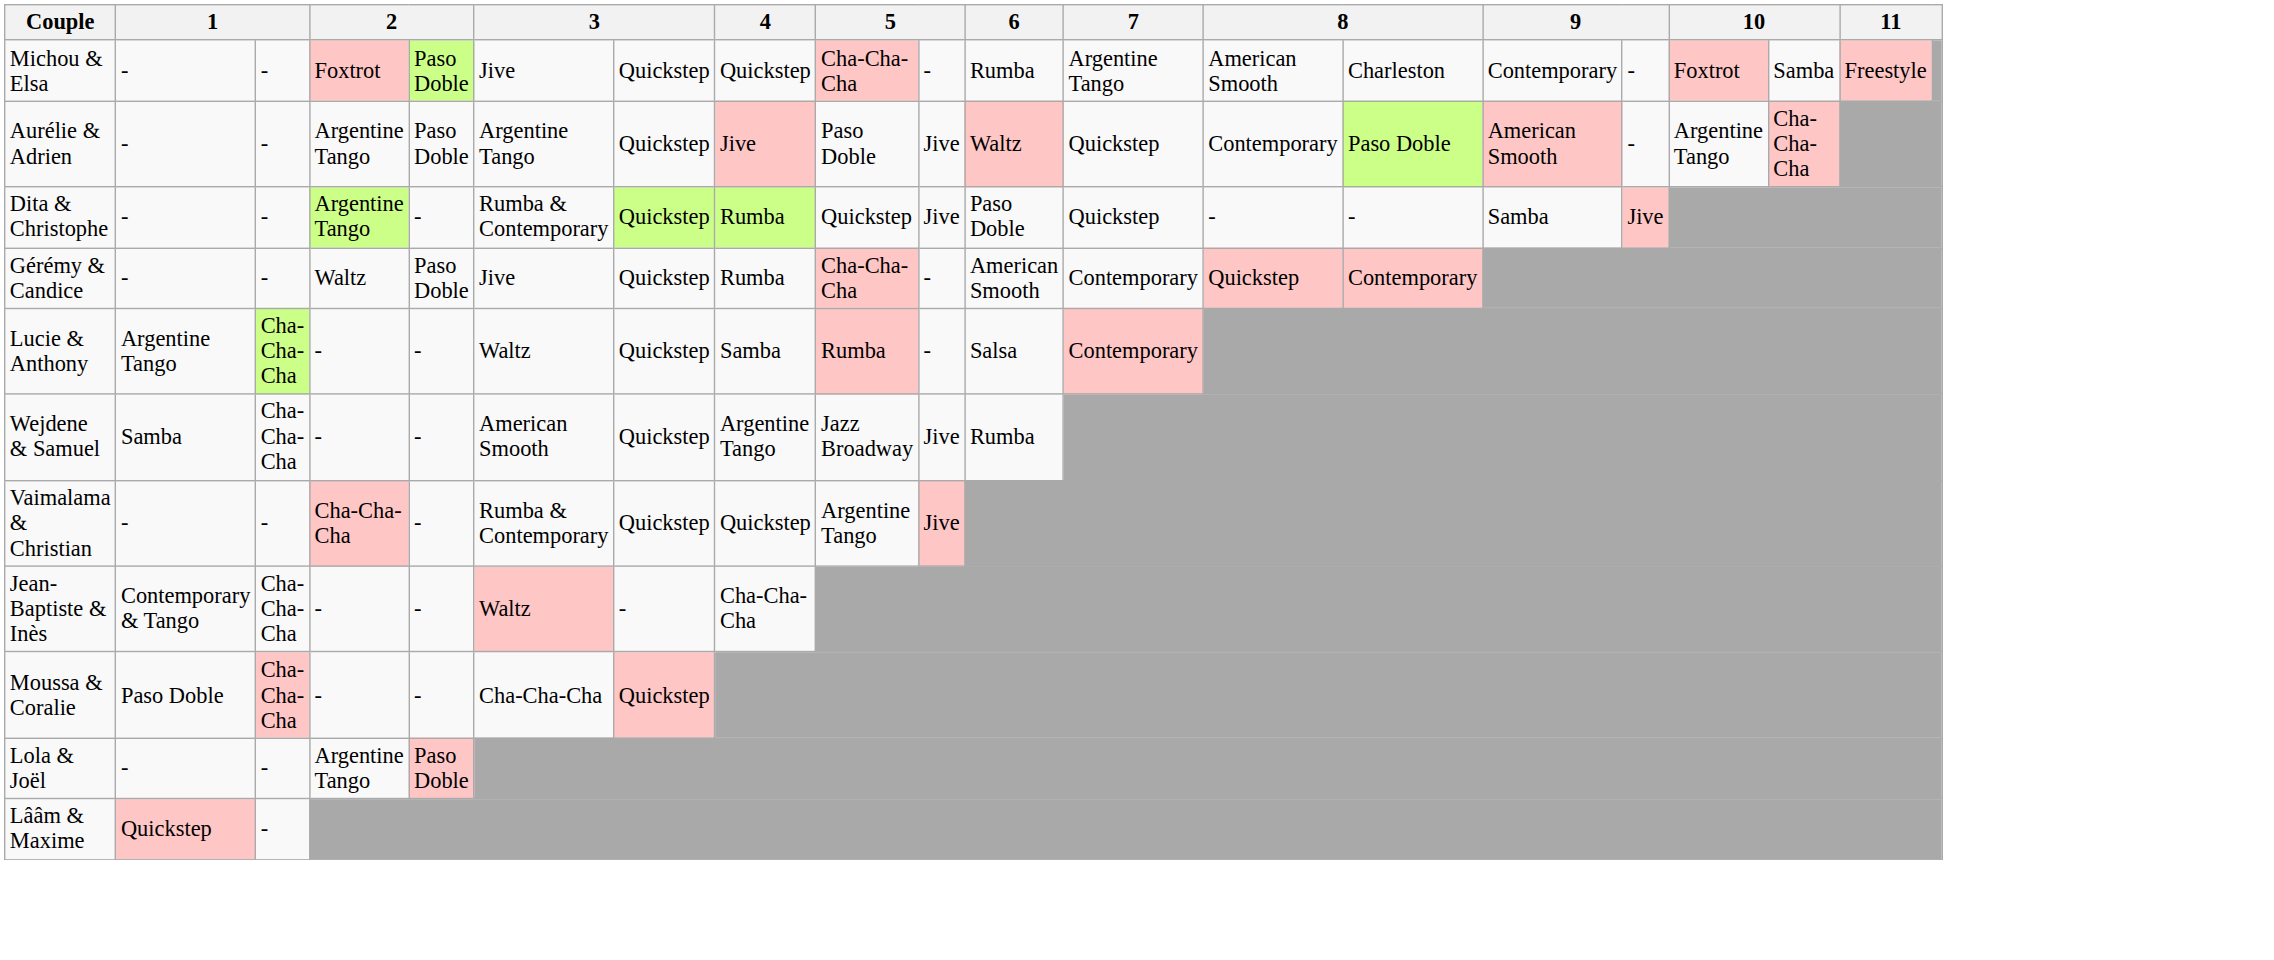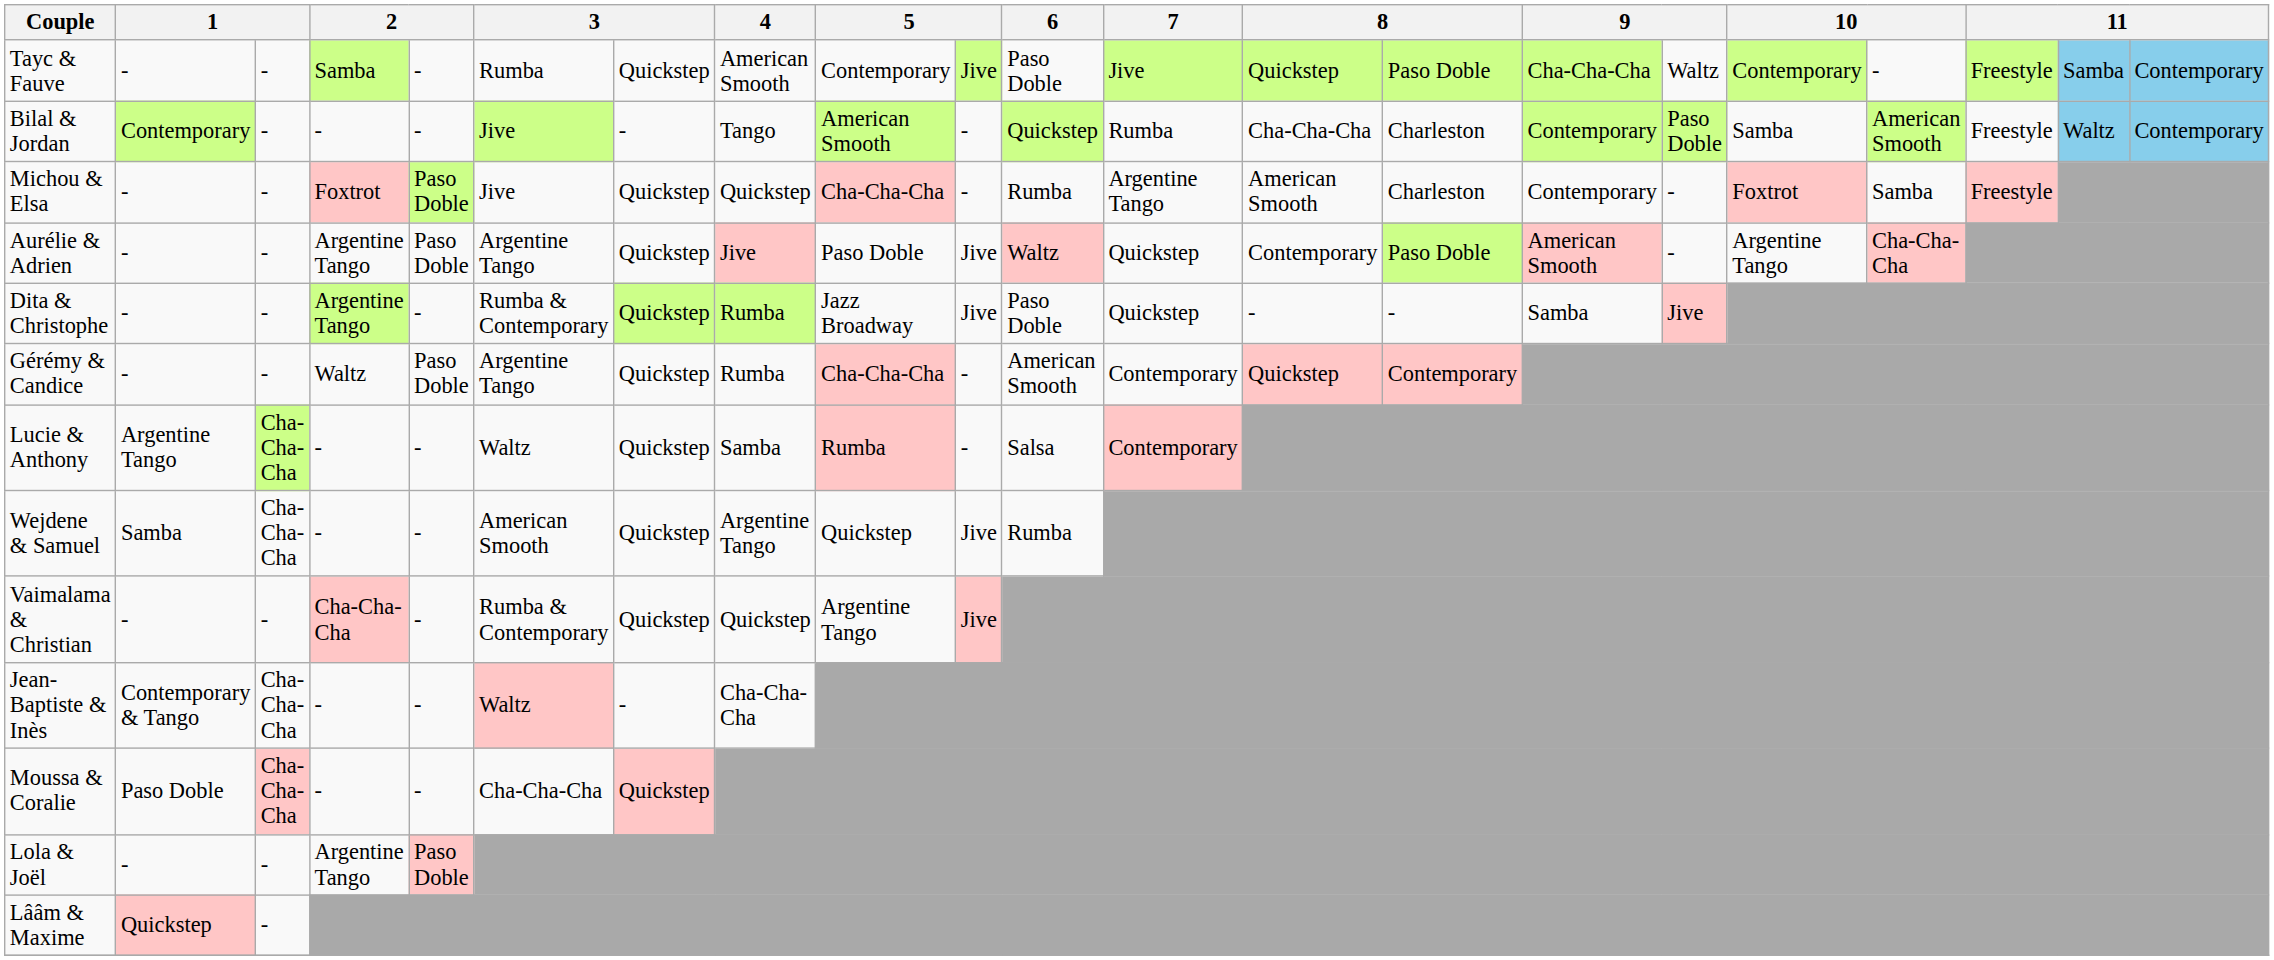 <table class="wikitable" align="center">
 <tr>
 <th>Couple</th>
 <th colspan=2>1</th>
 <th colspan=2>2</th>
 <th colspan=2>3</th>
 <th>4</th>
 <th colspan=2>5</th>
 <th>6</th>
 <th>7</th>
 <th colspan=2>8</th>
 <th colspan=2>9</th>
 <th colspan=2>10</th>
 <th colspan=3>11</th>
+</tr>
+<tr>
+<td>Tayc & Fauve</td>
+<td>-</td>
+<td>-</td>
+<td style="background:#ccff88;">Samba</td>
+<td>-</td>
+<td>Rumba</td>
+<td>Quickstep</td>
+<td>American Smooth</td>
+<td>Contemporary</td>
+<td style="background:#ccff88;">Jive</td>
+<td>Paso Doble</td>
+<td style="background:#ccff88;">Jive</td>
+<td style="background:#ccff88;">Quickstep</td>
+<td style="background:#ccff88;">Paso Doble</td>
+<td style="background:#ccff88;">Cha-Cha-Cha</td>
+<td>Waltz</td>
+<td style="background:#ccff88;">Contemporary</td>
+<td>-</td>
+<td style="background:#ccff88;">Freestyle</td>
+<td style="background:skyblue;">Samba</td>
+<td style="background:skyblue;">Contemporary</td>
+</tr>
+<tr>
+<td>Bilal & Jordan</td>
+<td style="background:#ccff88;">Contemporary</td>
+<td>-</td>
+<td>-</td>
+<td>-</td>
+<td style="background:#ccff88;">Jive</td>
+<td>-</td>
+<td>Tango</td>
+<td style="background:#ccff88;">American Smooth</td>
+<td>-</td>
+<td style="background:#ccff88;">Quickstep</td>
+<td>Rumba</td>
+<td>Cha-Cha-Cha</td>
+<td>Charleston</td>
+<td style="background:#ccff88;">Contemporary</td>
+<td style="background:#ccff88;">Paso Doble</td>
+<td>Samba</td>
+<td style="background:#ccff88;">American Smooth</td>
+<td>Freestyle</td>
+<td style="background:skyblue;">Waltz</td>
+<td style="background:skyblue;">Contemporary</td>
 </tr>
 <tr>
 <td>Michou & Elsa</td>
 <td>-</td>
 <td>-</td>
 <td style="background:#ffc6c6;">Foxtrot</td>
 <td style="background:#ccff88;">Paso Doble</td>
 <td>Jive</td>
 <td>Quickstep</td>
 <td>Quickstep</td>
 <td style="background:#ffc6c6;">Cha-Cha-Cha</td>
 <td>-</td>
 <td>Rumba</td>
 <td>Argentine Tango</td>
 <td>American Smooth</td>
 <td>Charleston</td>
 <td>Contemporary</td>
 <td>-</td>
 <td style="background:#ffc6c6;">Foxtrot</td>
 <td>Samba</td>
 <td style="background:#ffc6c6;">Freestyle</td>
 <td style="background:darkgray;" colspan="2"></td>
 </tr>
 <tr>
 <td>Aurélie & Adrien</td>
 <td>-</td>
 <td>-</td>
 <td>Argentine Tango</td>
 <td>Paso Doble</td>
 <td>Argentine Tango</td>
 <td>Quickstep</td>
 <td style="background:#ffc6c6;">Jive</td>
 <td>Paso Doble</td>
 <td>Jive</td>
 <td style="background:#ffc6c6;">Waltz</td>
 <td>Quickstep</td>
 <td>Contemporary</td>
 <td style="background:#ccff88;">Paso Doble</td>
 <td style="background:#ffc6c6;">American Smooth</td>
 <td>-</td>
 <td>Argentine Tango</td>
 <td style="background:#ffc6c6;">Cha-Cha-Cha</td>
 <td style="background:darkgray;" colspan="3"></td>
 </tr>
 <tr>
 <td>Dita & Christophe</td>
 <td>-</td>
 <td>-</td>
 <td style="background:#ccff88;">Argentine Tango</td>
 <td>-</td>
 <td>Rumba & Contemporary</td>
 <td style="background:#ccff88;">Quickstep</td>
 <td style="background:#ccff88;">Rumba</td>
-<td>Quickstep</td>
+<td>Jazz Broadway</td>
 <td>Jive</td>
 <td>Paso Doble</td>
 <td>Quickstep</td>
 <td>-</td>
 <td>-</td>
 <td>Samba</td>
 <td style="background:#ffc6c6;">Jive</td>
 <td style="background:darkgray;" colspan="5"></td>
 </tr>
 <tr>
 <td>Gérémy & Candice</td>
 <td>-</td>
 <td>-</td>
 <td>Waltz</td>
 <td>Paso Doble</td>
-<td>Jive</td>
+<td>Argentine Tango</td>
 <td>Quickstep</td>
 <td>Rumba</td>
 <td style="background:#ffc6c6;">Cha-Cha-Cha</td>
 <td>-</td>
 <td>American Smooth</td>
 <td>Contemporary</td>
 <td style="background:#ffc6c6;">Quickstep</td>
 <td style="background:#ffc6c6;">Contemporary</td>
 <td style="background:darkgray;" colspan="7"></td>
 </tr>
 <tr>
 <td>Lucie & Anthony</td>
 <td>Argentine Tango</td>
 <td style="background:#ccff88;">Cha-Cha-Cha</td>
 <td>-</td>
 <td>-</td>
 <td>Waltz</td>
 <td>Quickstep</td>
 <td>Samba</td>
 <td style="background:#ffc6c6;">Rumba</td>
 <td>-</td>
 <td>Salsa</td>
 <td style="background:#ffc6c6;">Contemporary</td>
 <td style="background:darkgray;" colspan="9"></td>
 </tr>
 <tr>
 <td>Wejdene & Samuel</td>
 <td>Samba</td>
 <td>Cha-Cha-Cha</td>
 <td>-</td>
 <td>-</td>
 <td>American Smooth</td>
 <td>Quickstep</td>
 <td>Argentine Tango</td>
-<td>Jazz Broadway</td>
+<td>Quickstep</td>
 <td>Jive</td>
 <td>Rumba</td>
 <td style="background:darkgray;" colspan="10"></td>
 </tr>
 <tr>
 <td>Vaimalama & Christian</td>
 <td>-</td>
 <td>-</td>
 <td style="background:#ffc6c6;">Cha-Cha-Cha</td>
 <td>-</td>
 <td>Rumba & Contemporary</td>
 <td>Quickstep</td>
 <td>Quickstep</td>
 <td>Argentine Tango</td>
 <td style="background:#ffc6c6;">Jive</td>
 <td style="background:darkgray;" colspan="11"></td>
 </tr>
 <tr>
 <td>Jean-Baptiste & Inès</td>
 <td>Contemporary & Tango</td>
 <td>Cha-Cha-Cha</td>
 <td>-</td>
 <td>-</td>
 <td style="background:#ffc6c6;">Waltz</td>
 <td>-</td>
 <td>Cha-Cha-Cha</td>
 <td style="background:darkgray;" colspan="13"></td>
 </tr>
 <tr>
 <td>Moussa & Coralie</td>
 <td>Paso Doble</td>
 <td style="background:#ffc6c6;">Cha-Cha-Cha</td>
 <td>-</td>
 <td>-</td>
 <td>Cha-Cha-Cha</td>
 <td style="background:#ffc6c6;">Quickstep</td>
 <td style="background:darkgray;" colspan="14"></td>
 </tr>
 <tr>
 <td>Lola & Joël</td>
 <td>-</td>
 <td>-</td>
 <td>Argentine Tango</td>
 <td style="background:#ffc6c6;">Paso Doble</td>
 <td style="background:darkgray;" colspan="16"></td>
 </tr>
 <tr>
 <td>Lââm & Maxime</td>
 <td style="background:#ffc6c6;">Quickstep</td>
 <td>-</td>
 <td style="background:darkgray;" colspan="18"></td>
 </tr>
 <tr>
 </tr>
 </table>
